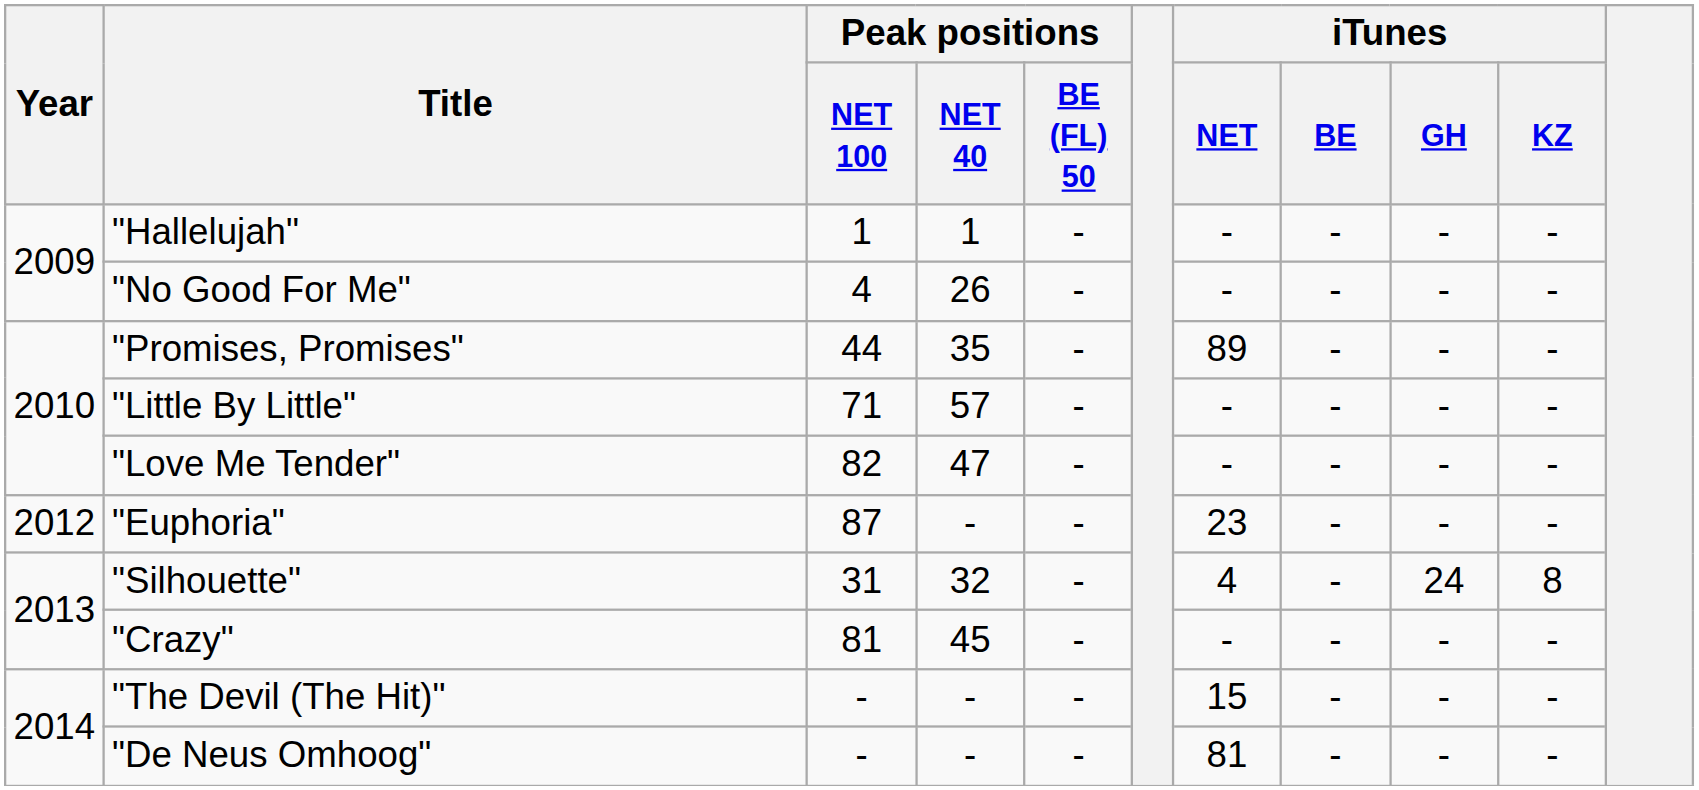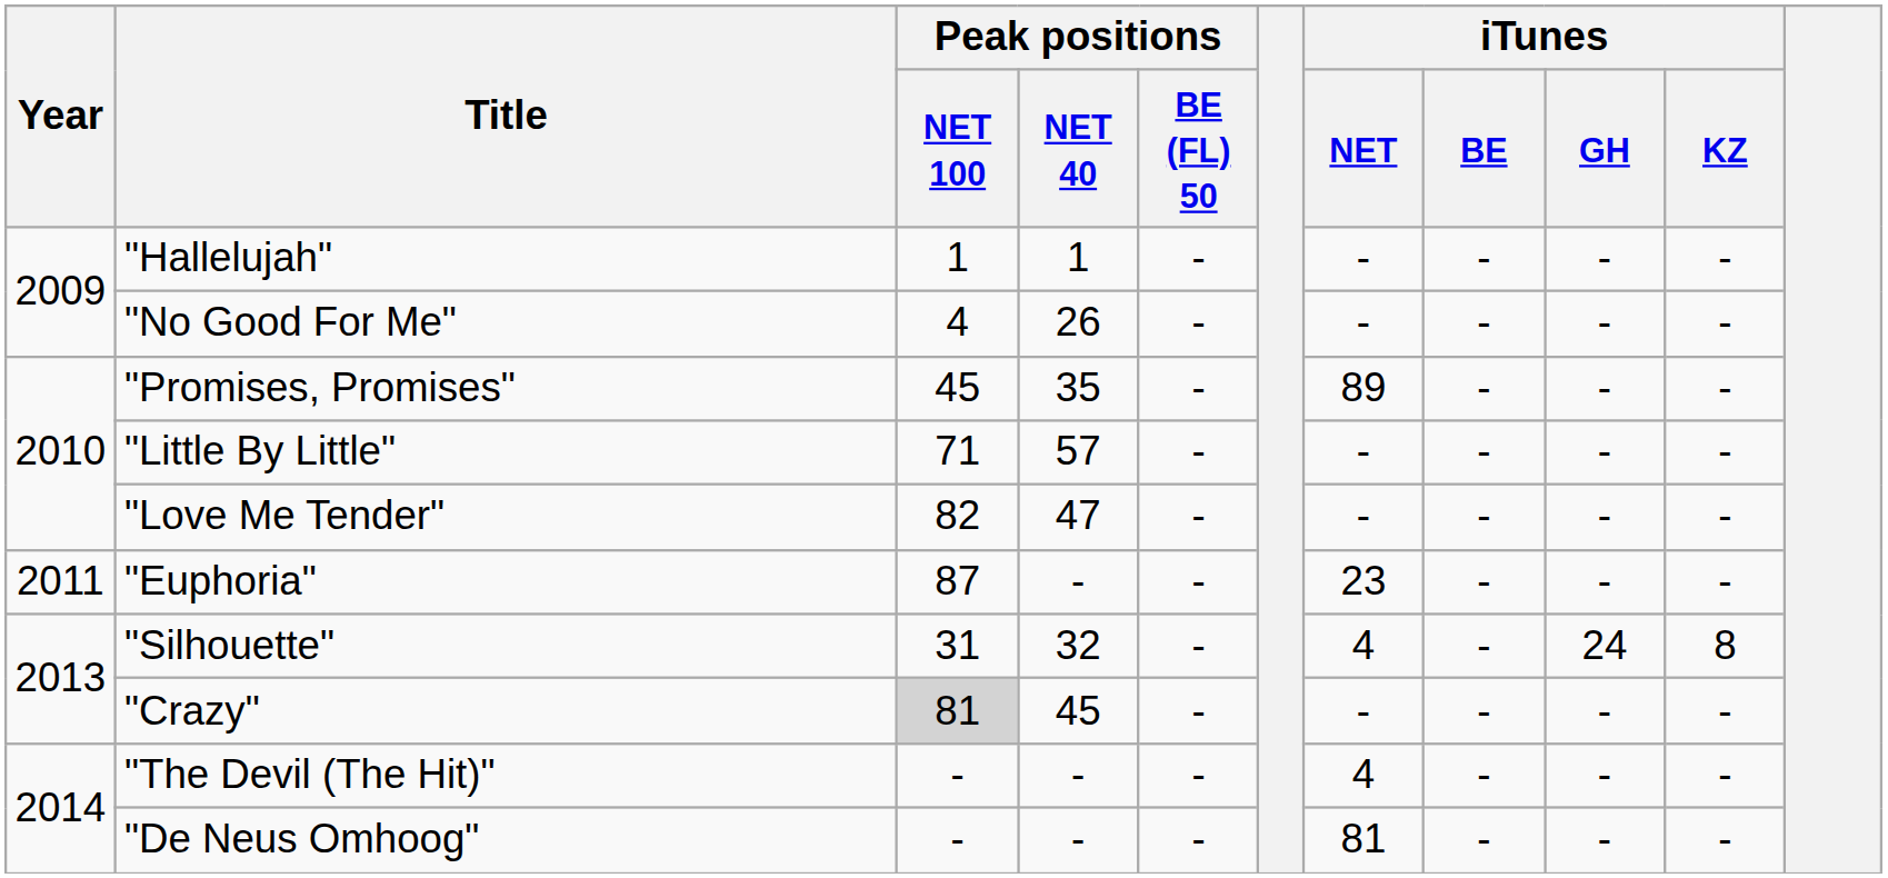 <table class="wikitable">
 <tr>
 <th align="center" rowspan="2" width="10">Year</th>
 <th align="center" rowspan="2" width="300">Title</th>
 <th align="center" colspan="3" width="30">Peak positions <br></th>
 <th align="center" rowspan="13" width="10"></th>
 <th align="center" colspan="4" width="30">iTunes <br></th>
 <th align="center" rowspan="13" width="30"></th>
 </tr>
 <tr>
 <th width="40"><small><a href='#'>NET 100</a></small></th>
 <th width="40"><small><a href='#'>NET 40</a></small></th>
 <th width="40"><small><a href='#'>BE (FL) 50</a></small></th>
 <th width="40"><small><a href='#'>NET</a></small></th>
 <th width="40"><small><a href='#'>BE</a></small></th>
 <th width="40"><small><a href='#'>GH</a></small></th>
 <th width="40"><small><a href='#'>KZ</a></small></th>
 </tr>
 <tr>
 <td align="center" rowspan="2">2009</td>
 <td>"Hallelujah"</td>
 <td align="center">1</td>
 <td align="center">1</td>
 <td align="center">-</td>
 <td align="center">-</td>
 <td align="center">-</td>
 <td align="center">-</td>
 <td align="center">-</td>
 </tr>
 <tr>
 <td>"No Good For Me"</td>
 <td align="center">4</td>
 <td align="center">26</td>
 <td align="center">-</td>
 <td align="center">-</td>
 <td align="center">-</td>
 <td align="center">-</td>
 <td align="center">-</td>
 </tr>
 <tr>
 <td align="center" rowspan="3">2010</td>
 <td>"Promises, Promises"</td>
-<td align="center">44</td>
+<td align="center">45</td>
 <td align="center">35</td>
 <td align="center">-</td>
 <td align="center">89</td>
 <td align="center">-</td>
 <td align="center">-</td>
 <td align="center">-</td>
 </tr>
 <tr>
 <td>"Little By Little"</td>
 <td align="center">71</td>
 <td align="center">57</td>
 <td align="center">-</td>
 <td align="center">-</td>
 <td align="center">-</td>
 <td align="center">-</td>
 <td align="center">-</td>
 </tr>
 <tr>
 <td>"Love Me Tender"</td>
 <td align="center">82</td>
 <td align="center">47</td>
 <td align="center">-</td>
 <td align="center">-</td>
 <td align="center">-</td>
 <td align="center">-</td>
 <td align="center">-</td>
 </tr>
 <tr>
-<td align="center" rowspan="1">2012</td>
+<td align="center" rowspan="1">2011</td>
 <td>"Euphoria"</td>
 <td align="center">87</td>
 <td align="center">-</td>
 <td align="center">-</td>
 <td align="center">23</td>
 <td align="center">-</td>
 <td align="center">-</td>
 <td align="center">-</td>
 </tr>
 <tr>
 <td align="center" rowspan="2">2013</td>
 <td>"Silhouette"</td>
 <td align="center">31</td>
 <td align="center">32</td>
 <td align="center">-</td>
 <td align="center">4</td>
 <td align="center">-</td>
 <td align="center">24</td>
 <td align="center">8</td>
 </tr>
 <tr>
 <td>"Crazy"</td>
-<td align="center">81</td>
+<td align="center" style="background: lightgrey;">81</td>
 <td align="center">45</td>
 <td align="center">-</td>
 <td align="center">-</td>
 <td align="center">-</td>
 <td align="center">-</td>
 <td align="center">-</td>
 </tr>
 <tr>
 <td align="center" rowspan="2">2014</td>
 <td>"The Devil (The Hit)"</td>
 <td align="center">-</td>
 <td align="center">-</td>
 <td align="center">-</td>
-<td align="center">15</td>
+<td align="center">4</td>
 <td align="center">-</td>
 <td align="center">-</td>
 <td align="center">-</td>
 </tr>
 <tr>
 <td>"De Neus Omhoog"</td>
 <td align="center">-</td>
 <td align="center">-</td>
 <td align="center">-</td>
 <td align="center">81</td>
 <td align="center">-</td>
 <td align="center">-</td>
 <td align="center">-</td>
 </tr>
 <tr>
 </tr>
 </table>
